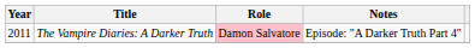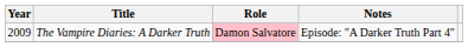 <table class="wikitable sortable">
 <tr>
 <th>Year</th>
 <th>Title</th>
 <th>Role</th>
 <th class="unsortable">Notes</th>
 <th class="unsortable"></th>
 </tr>
 <tr>
-<td>2011</td>
+<td>2009</td>
 <td><em>The Vampire Diaries: A Darker Truth</em></td>
 <td style="background: pink;">Damon Salvatore</td>
 <td>Episode: "A Darker Truth Part 4"</td>
 <td></td>
 </tr>
 <tr>
 </tr>
 </table>
